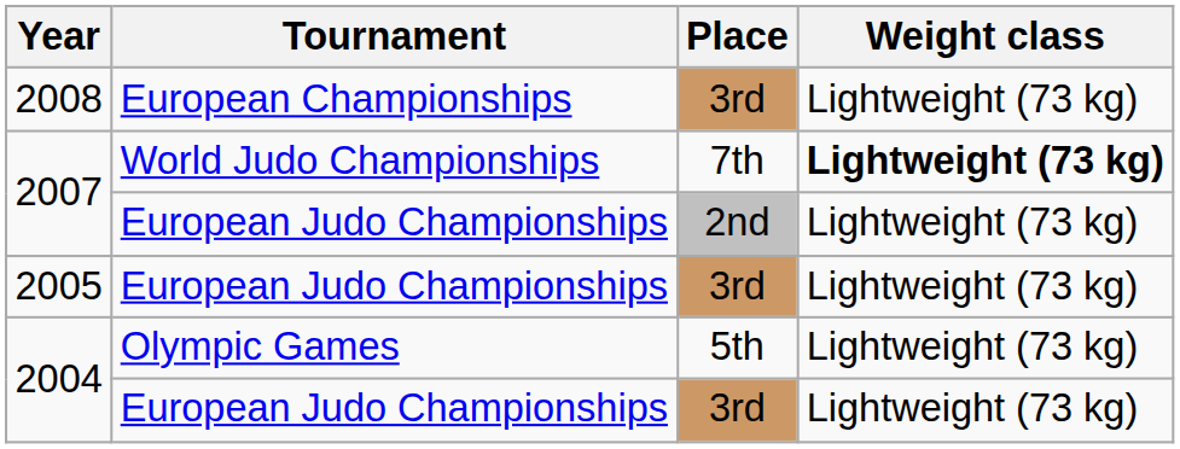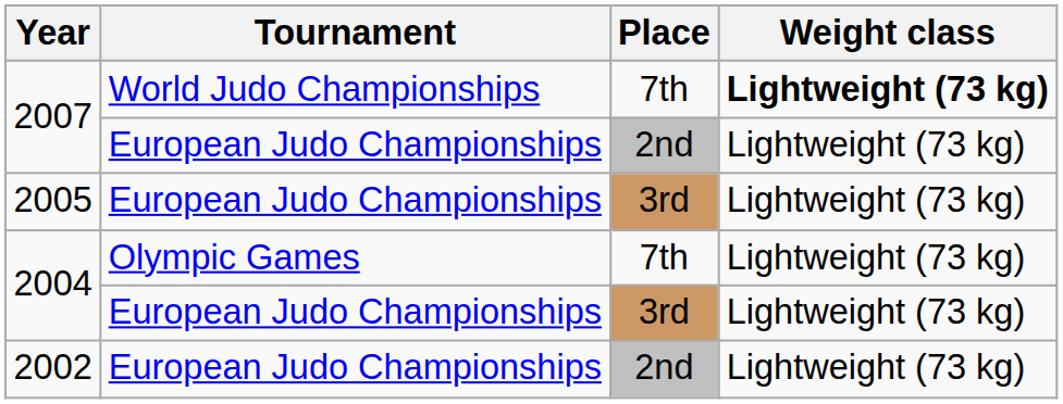 <table class=wikitable>
 <tr>
 <th>Year</th>
 <th>Tournament</th>
 <th>Place</th>
 <th>Weight class</th>
-</tr>
-<tr>
-<td>2008</td>
-<td><a href='#'>European Championships</a></td>
-<td bgcolor="cc9966" align="center">3rd</td>
-<td>Lightweight (73 kg)</td>
 </tr>
 <tr>
 <td rowspan=2>2007</td>
 <td><a href='#'>World Judo Championships</a></td>
 <td align="center">7th</td>
 <td><strong>Lightweight (73 kg)</strong></td>
 </tr>
 <tr>
 <td><a href='#'>European Judo Championships</a></td>
 <td bgcolor="silver" align="center">2nd</td>
 <td>Lightweight (73 kg)</td>
 </tr>
 <tr>
 <td>2005</td>
 <td><a href='#'>European Judo Championships</a></td>
 <td bgcolor="cc9966" align="center">3rd</td>
 <td>Lightweight (73 kg)</td>
 </tr>
 <tr>
 <td rowspan=2>2004</td>
 <td><a href='#'>Olympic Games</a></td>
-<td align="center">5th</td>
+<td align="center">7th</td>
 <td>Lightweight (73 kg)</td>
 </tr>
 <tr>
 <td><a href='#'>European Judo Championships</a></td>
 <td bgcolor="cc9966" align="center">3rd</td>
 <td>Lightweight (73 kg)</td>
 </tr>
+<tr>
+<td>2002</td>
+<td><a href='#'>European Judo Championships</a></td>
+<td bgcolor="silver" align="center">2nd</td>
+<td>Lightweight (73 kg)</td>
+</tr>
 </table>
